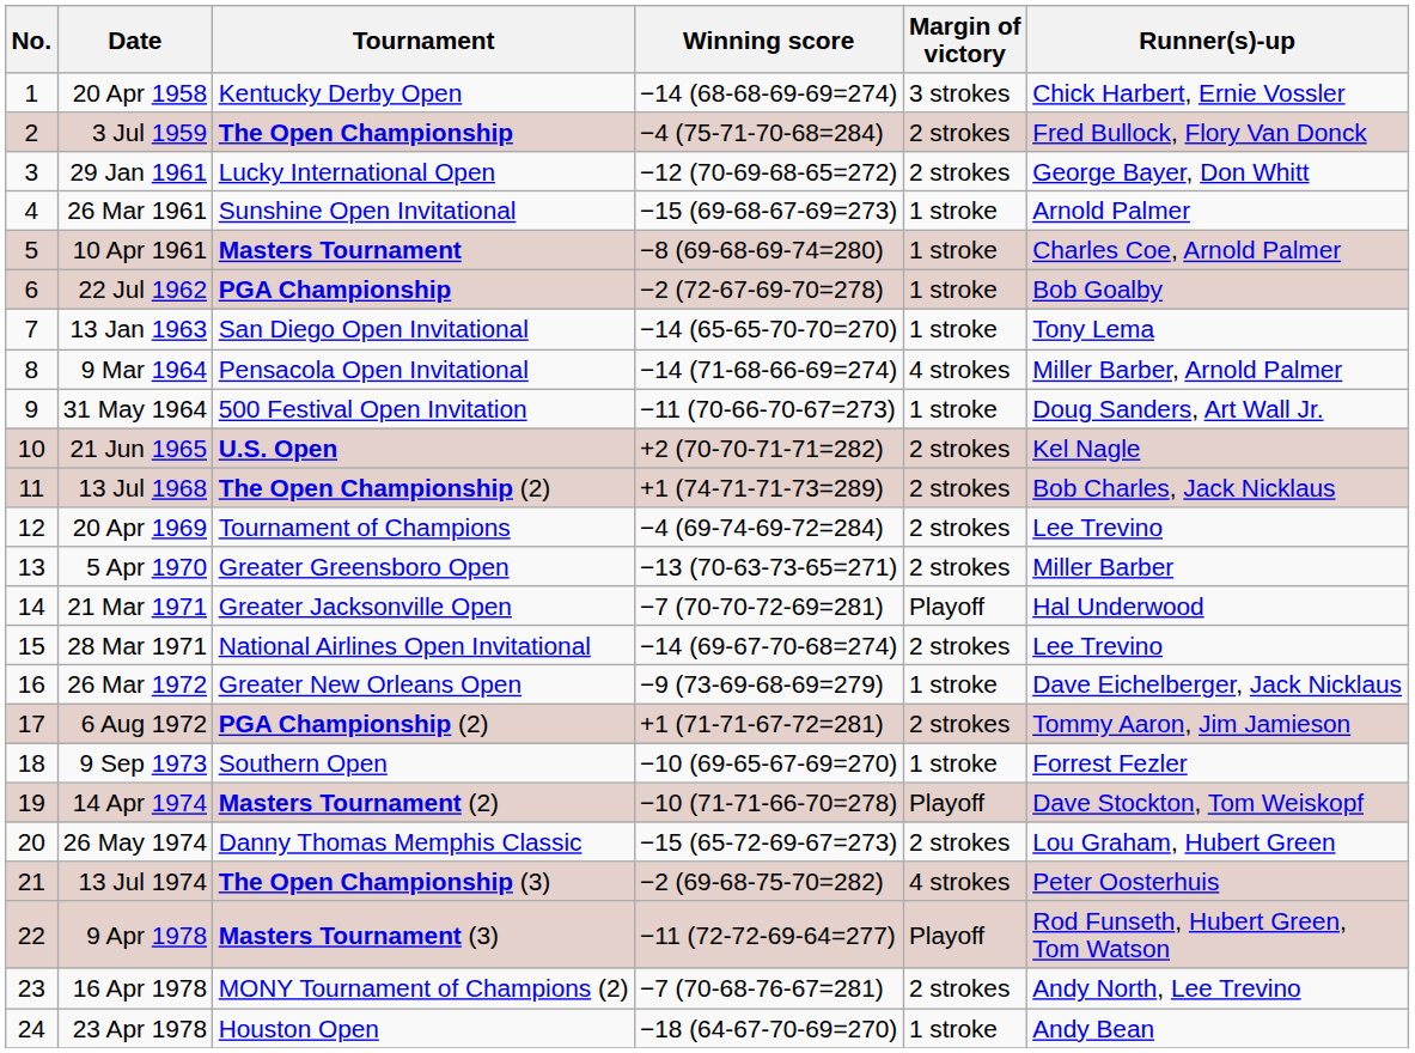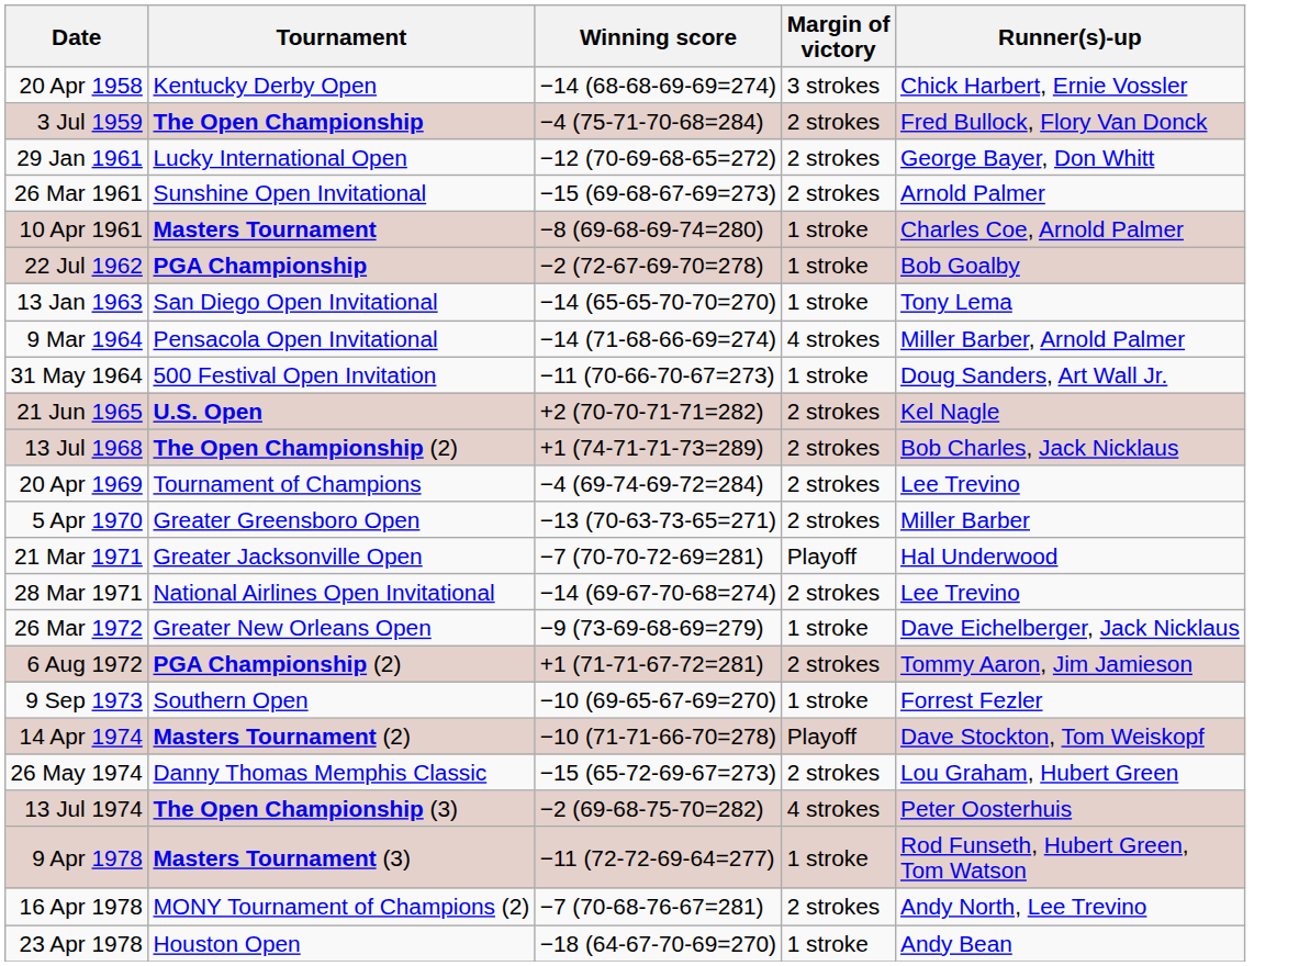 <table class="wikitable" style="font-size:95%;">
 <tr>
-<th>No.</th>
 <th>Date</th>
 <th>Tournament</th>
 <th>Winning score</th>
 <th>Margin of<br>victory</th>
 <th>Runner(s)-up</th>
 </tr>
 <tr>
-<td align=center>1</td>
 <td align=right>20 Apr <a href='#'>1958</a></td>
 <td><a href='#'>Kentucky Derby Open</a></td>
 <td>−14 (68-68-69-69=274)</td>
 <td>3 strokes</td>
 <td> <a href='#'>Chick Harbert</a>,  <a href='#'>Ernie Vossler</a></td>
 </tr>
 <tr style="background:#e5d1cb;">
-<td align=center>2</td>
 <td align=right>3 Jul <a href='#'>1959</a></td>
 <td><strong><a href='#'>The Open Championship</a></strong></td>
 <td>−4 (75-71-70-68=284)</td>
 <td>2 strokes</td>
 <td> <a href='#'>Fred Bullock</a>,  <a href='#'>Flory Van Donck</a></td>
 </tr>
 <tr>
-<td align=center>3</td>
 <td align=right>29 Jan <a href='#'>1961</a></td>
 <td><a href='#'>Lucky International Open</a></td>
 <td>−12 (70-69-68-65=272)</td>
 <td>2 strokes</td>
 <td> <a href='#'>George Bayer</a>,  <a href='#'>Don Whitt</a></td>
 </tr>
 <tr>
-<td align=center>4</td>
 <td align=right>26 Mar 1961</td>
 <td><a href='#'>Sunshine Open Invitational</a></td>
 <td>−15 (69-68-67-69=273)</td>
-<td>1 stroke</td>
+<td>2 strokes</td>
 <td> <a href='#'>Arnold Palmer</a></td>
 </tr>
 <tr style="background:#e5d1cb;">
-<td align=center>5</td>
 <td align=right>10 Apr 1961</td>
 <td><strong><a href='#'>Masters Tournament</a></strong></td>
 <td>−8 (69-68-69-74=280)</td>
 <td>1 stroke</td>
 <td> <a href='#'>Charles Coe</a>,  <a href='#'>Arnold Palmer</a></td>
 </tr>
 <tr style="background:#e5d1cb;">
-<td align=center>6</td>
 <td align=right>22 Jul <a href='#'>1962</a></td>
 <td><strong><a href='#'>PGA Championship</a></strong></td>
 <td>−2 (72-67-69-70=278)</td>
 <td>1 stroke</td>
 <td> <a href='#'>Bob Goalby</a></td>
 </tr>
 <tr>
-<td align=center>7</td>
 <td align=right>13 Jan <a href='#'>1963</a></td>
 <td><a href='#'>San Diego Open Invitational</a></td>
 <td>−14 (65-65-70-70=270)</td>
 <td>1 stroke</td>
 <td> <a href='#'>Tony Lema</a></td>
 </tr>
 <tr>
-<td align=center>8</td>
 <td align=right>9 Mar <a href='#'>1964</a></td>
 <td><a href='#'>Pensacola Open Invitational</a></td>
 <td>−14 (71-68-66-69=274)</td>
 <td>4 strokes</td>
 <td> <a href='#'>Miller Barber</a>,  <a href='#'>Arnold Palmer</a></td>
 </tr>
 <tr>
-<td align=center>9</td>
 <td align=right>31 May 1964</td>
 <td><a href='#'>500 Festival Open Invitation</a></td>
 <td>−11 (70-66-70-67=273)</td>
 <td>1 stroke</td>
 <td> <a href='#'>Doug Sanders</a>,  <a href='#'>Art Wall Jr.</a></td>
 </tr>
 <tr style="background:#e5d1cb;">
-<td align=center>10</td>
 <td align=right>21 Jun <a href='#'>1965</a></td>
 <td><strong><a href='#'>U.S. Open</a></strong></td>
 <td>+2 (70-70-71-71=282)</td>
 <td>2 strokes</td>
 <td> <a href='#'>Kel Nagle</a></td>
 </tr>
 <tr style="background:#e5d1cb;">
-<td align=center>11</td>
 <td align=right>13 Jul <a href='#'>1968</a></td>
 <td><strong><a href='#'>The Open Championship</a></strong> (2)</td>
 <td>+1 (74-71-71-73=289)</td>
 <td>2 strokes</td>
 <td> <a href='#'>Bob Charles</a>,  <a href='#'>Jack Nicklaus</a></td>
 </tr>
 <tr>
-<td align=center>12</td>
 <td align=right>20 Apr <a href='#'>1969</a></td>
 <td><a href='#'>Tournament of Champions</a></td>
 <td>−4 (69-74-69-72=284)</td>
 <td>2 strokes</td>
 <td> <a href='#'>Lee Trevino</a></td>
 </tr>
 <tr>
-<td align=center>13</td>
 <td align=right>5 Apr <a href='#'>1970</a></td>
 <td><a href='#'>Greater Greensboro Open</a></td>
 <td>−13 (70-63-73-65=271)</td>
 <td>2 strokes</td>
 <td> <a href='#'>Miller Barber</a></td>
 </tr>
 <tr>
-<td align=center>14</td>
 <td align=right>21 Mar <a href='#'>1971</a></td>
 <td><a href='#'>Greater Jacksonville Open</a></td>
 <td>−7 (70-70-72-69=281)</td>
 <td>Playoff</td>
 <td> <a href='#'>Hal Underwood</a></td>
 </tr>
 <tr>
-<td align=center>15</td>
 <td align=right>28 Mar 1971</td>
 <td><a href='#'>National Airlines Open Invitational</a></td>
 <td>−14 (69-67-70-68=274)</td>
 <td>2 strokes</td>
 <td> <a href='#'>Lee Trevino</a></td>
 </tr>
 <tr>
-<td align=center>16</td>
 <td align=right>26 Mar <a href='#'>1972</a></td>
 <td><a href='#'>Greater New Orleans Open</a></td>
 <td>−9 (73-69-68-69=279)</td>
 <td>1 stroke</td>
 <td> <a href='#'>Dave Eichelberger</a>,  <a href='#'>Jack Nicklaus</a></td>
 </tr>
 <tr style="background:#e5d1cb;">
-<td align=center>17</td>
 <td align=right>6 Aug 1972</td>
 <td><strong><a href='#'>PGA Championship</a></strong> (2)</td>
 <td>+1 (71-71-67-72=281)</td>
 <td>2 strokes</td>
 <td> <a href='#'>Tommy Aaron</a>,  <a href='#'>Jim Jamieson</a></td>
 </tr>
 <tr>
-<td align=center>18</td>
 <td align=right>9 Sep <a href='#'>1973</a></td>
 <td><a href='#'>Southern Open</a></td>
 <td>−10 (69-65-67-69=270)</td>
 <td>1 stroke</td>
 <td> <a href='#'>Forrest Fezler</a></td>
 </tr>
 <tr style="background:#e5d1cb;">
-<td align=center>19</td>
 <td align=right>14 Apr <a href='#'>1974</a></td>
 <td><strong><a href='#'>Masters Tournament</a></strong> (2)</td>
 <td>−10 (71-71-66-70=278)</td>
 <td>Playoff</td>
 <td> <a href='#'>Dave Stockton</a>,  <a href='#'>Tom Weiskopf</a></td>
 </tr>
 <tr>
-<td align=center>20</td>
 <td align=right>26 May 1974</td>
 <td><a href='#'>Danny Thomas Memphis Classic</a></td>
 <td>−15 (65-72-69-67=273)</td>
 <td>2 strokes</td>
 <td> <a href='#'>Lou Graham</a>,  <a href='#'>Hubert Green</a></td>
 </tr>
 <tr style="background:#e5d1cb;">
-<td align=center>21</td>
 <td align=right>13 Jul 1974</td>
 <td><strong><a href='#'>The Open Championship</a></strong> (3)</td>
 <td>−2 (69-68-75-70=282)</td>
 <td>4 strokes</td>
 <td> <a href='#'>Peter Oosterhuis</a></td>
 </tr>
 <tr style="background:#e5d1cb;">
-<td align=center>22</td>
 <td align=right>9 Apr <a href='#'>1978</a></td>
 <td><strong><a href='#'>Masters Tournament</a></strong> (3)</td>
 <td>−11 (72-72-69-64=277)</td>
-<td>Playoff</td>
+<td>1 stroke</td>
 <td> <a href='#'>Rod Funseth</a>,  <a href='#'>Hubert Green</a>,<br> <a href='#'>Tom Watson</a></td>
 </tr>
 <tr>
-<td align=center>23</td>
 <td align=right>16 Apr 1978</td>
 <td><a href='#'>MONY Tournament of Champions</a> (2)</td>
 <td>−7 (70-68-76-67=281)</td>
 <td>2 strokes</td>
 <td> <a href='#'>Andy North</a>,  <a href='#'>Lee Trevino</a></td>
 </tr>
 <tr>
-<td align=center>24</td>
 <td align=right>23 Apr 1978</td>
 <td><a href='#'>Houston Open</a></td>
 <td>−18 (64-67-70-69=270)</td>
 <td>1 stroke</td>
 <td> <a href='#'>Andy Bean</a></td>
 </tr>
 </table>
